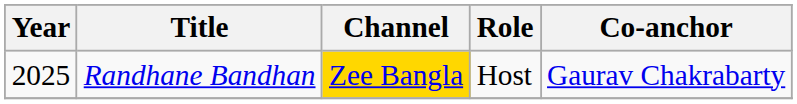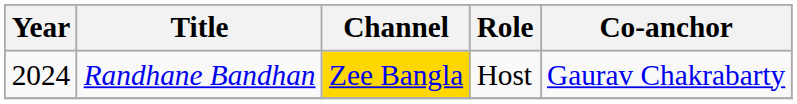 <table class="wikitable sortable">
 <tr>
 <th>Year</th>
 <th>Title</th>
 <th>Channel</th>
 <th>Role</th>
 <th>Co-anchor</th>
 </tr>
 <tr>
-<td>2025</td>
+<td>2024</td>
 <td><em><a href='#'>Randhane Bandhan</a></em></td>
 <td style="background: gold;"><a href='#'>Zee Bangla</a></td>
 <td>Host</td>
 <td><a href='#'>Gaurav Chakrabarty</a></td>
 </tr>
 <tr>
 </tr>
 </table>
